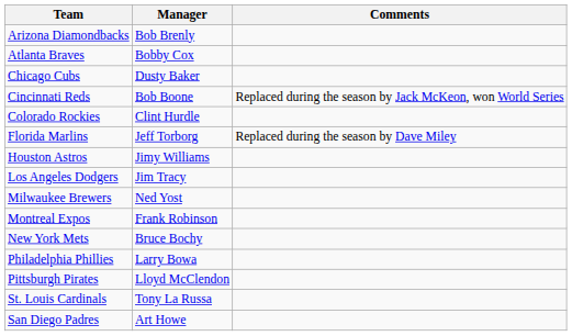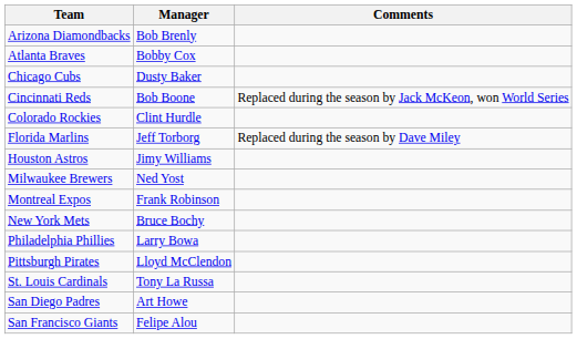 <table class="wikitable">
 <tr>
 <th>Team</th>
 <th>Manager</th>
 <th>Comments</th>
 </tr>
 <tr>
 <td><a href='#'>Arizona Diamondbacks</a></td>
 <td><a href='#'>Bob Brenly</a></td>
 <td></td>
 </tr>
 <tr>
 <td><a href='#'>Atlanta Braves</a></td>
 <td><a href='#'>Bobby Cox</a></td>
 <td></td>
 </tr>
 <tr>
 <td><a href='#'>Chicago Cubs</a></td>
 <td><a href='#'>Dusty Baker</a></td>
 <td></td>
 </tr>
 <tr>
 <td><a href='#'>Cincinnati Reds</a></td>
 <td><a href='#'>Bob Boone</a></td>
 <td>Replaced during the season by <a href='#'>Jack McKeon</a>, won <a href='#'>World Series</a></td>
 </tr>
 <tr>
 <td><a href='#'>Colorado Rockies</a></td>
 <td><a href='#'>Clint Hurdle</a></td>
 <td></td>
 </tr>
 <tr>
 <td><a href='#'>Florida Marlins</a></td>
 <td><a href='#'>Jeff Torborg</a></td>
 <td>Replaced during the season by <a href='#'>Dave Miley</a></td>
 </tr>
 <tr>
 <td><a href='#'>Houston Astros</a></td>
 <td><a href='#'>Jimy Williams</a></td>
 <td></td>
 </tr>
 <tr>
-<td><a href='#'>Los Angeles Dodgers</a></td>
-<td><a href='#'>Jim Tracy</a></td>
-<td></td>
-</tr>
-<tr>
 <td><a href='#'>Milwaukee Brewers</a></td>
 <td><a href='#'>Ned Yost</a></td>
 <td></td>
 </tr>
 <tr>
 <td><a href='#'>Montreal Expos</a></td>
 <td><a href='#'>Frank Robinson</a></td>
 <td></td>
 </tr>
 <tr>
 <td><a href='#'>New York Mets</a></td>
 <td><a href='#'>Bruce Bochy</a></td>
 <td></td>
 </tr>
 <tr>
 <td><a href='#'>Philadelphia Phillies</a></td>
 <td><a href='#'>Larry Bowa</a></td>
 <td></td>
 </tr>
 <tr>
 <td><a href='#'>Pittsburgh Pirates</a></td>
 <td><a href='#'>Lloyd McClendon</a></td>
 <td></td>
 </tr>
 <tr>
 <td><a href='#'>St. Louis Cardinals</a></td>
 <td><a href='#'>Tony La Russa</a></td>
 <td></td>
 </tr>
 <tr>
 <td><a href='#'>San Diego Padres</a></td>
 <td><a href='#'>Art Howe</a></td>
 <td></td>
 </tr>
+<tr>
+<td><a href='#'>San Francisco Giants</a></td>
+<td><a href='#'>Felipe Alou</a></td>
+<td></td>
+</tr>
 </table>
